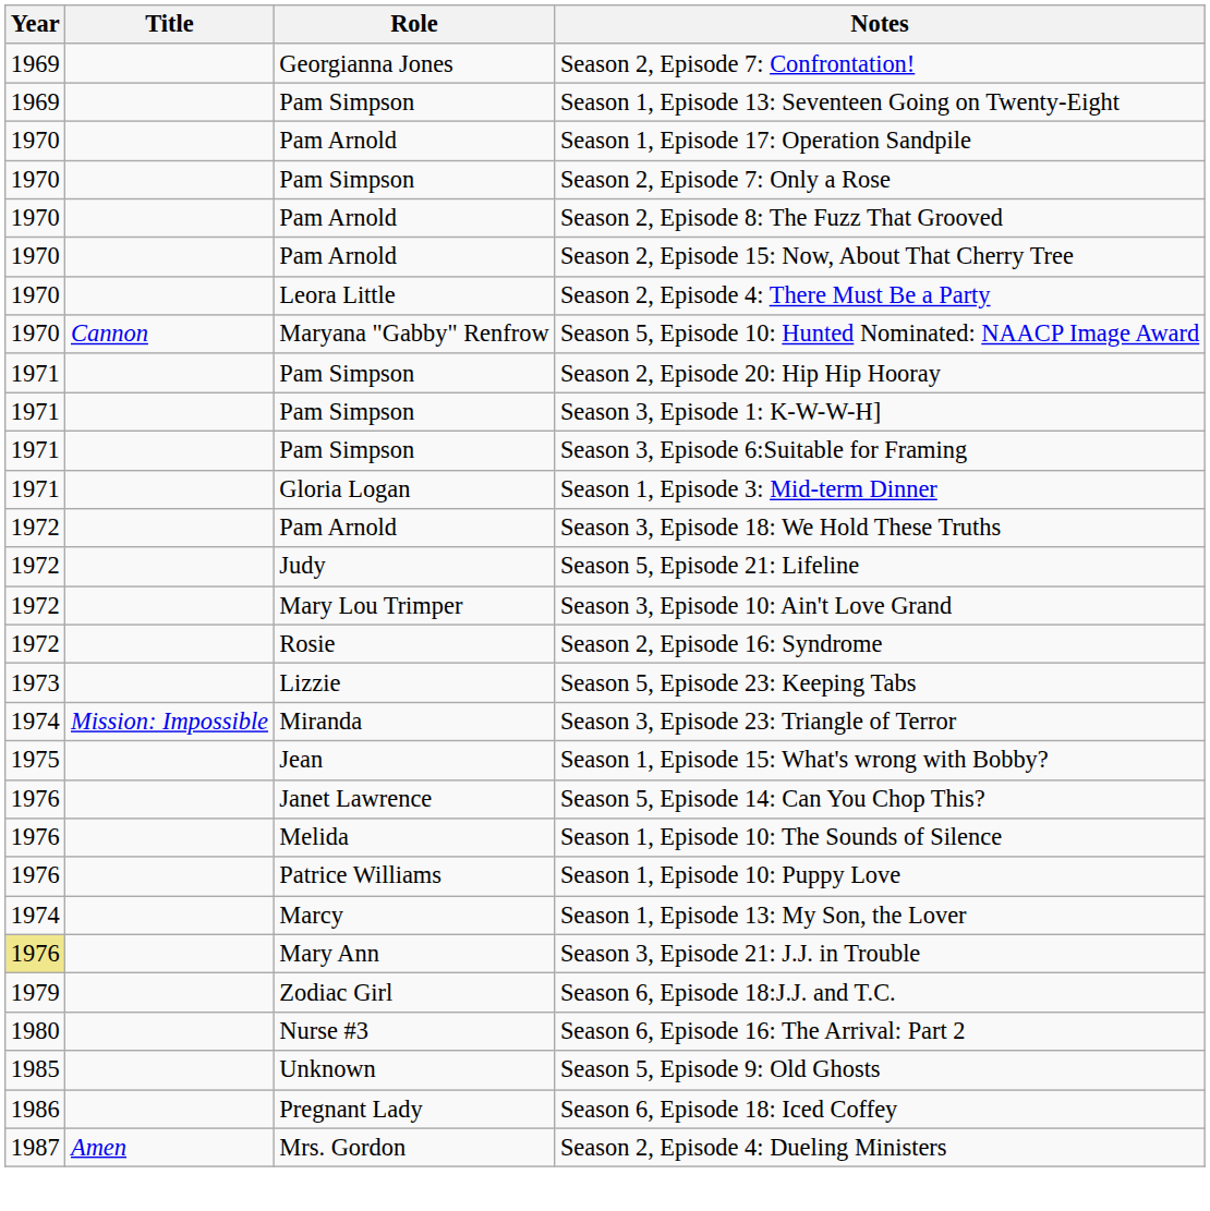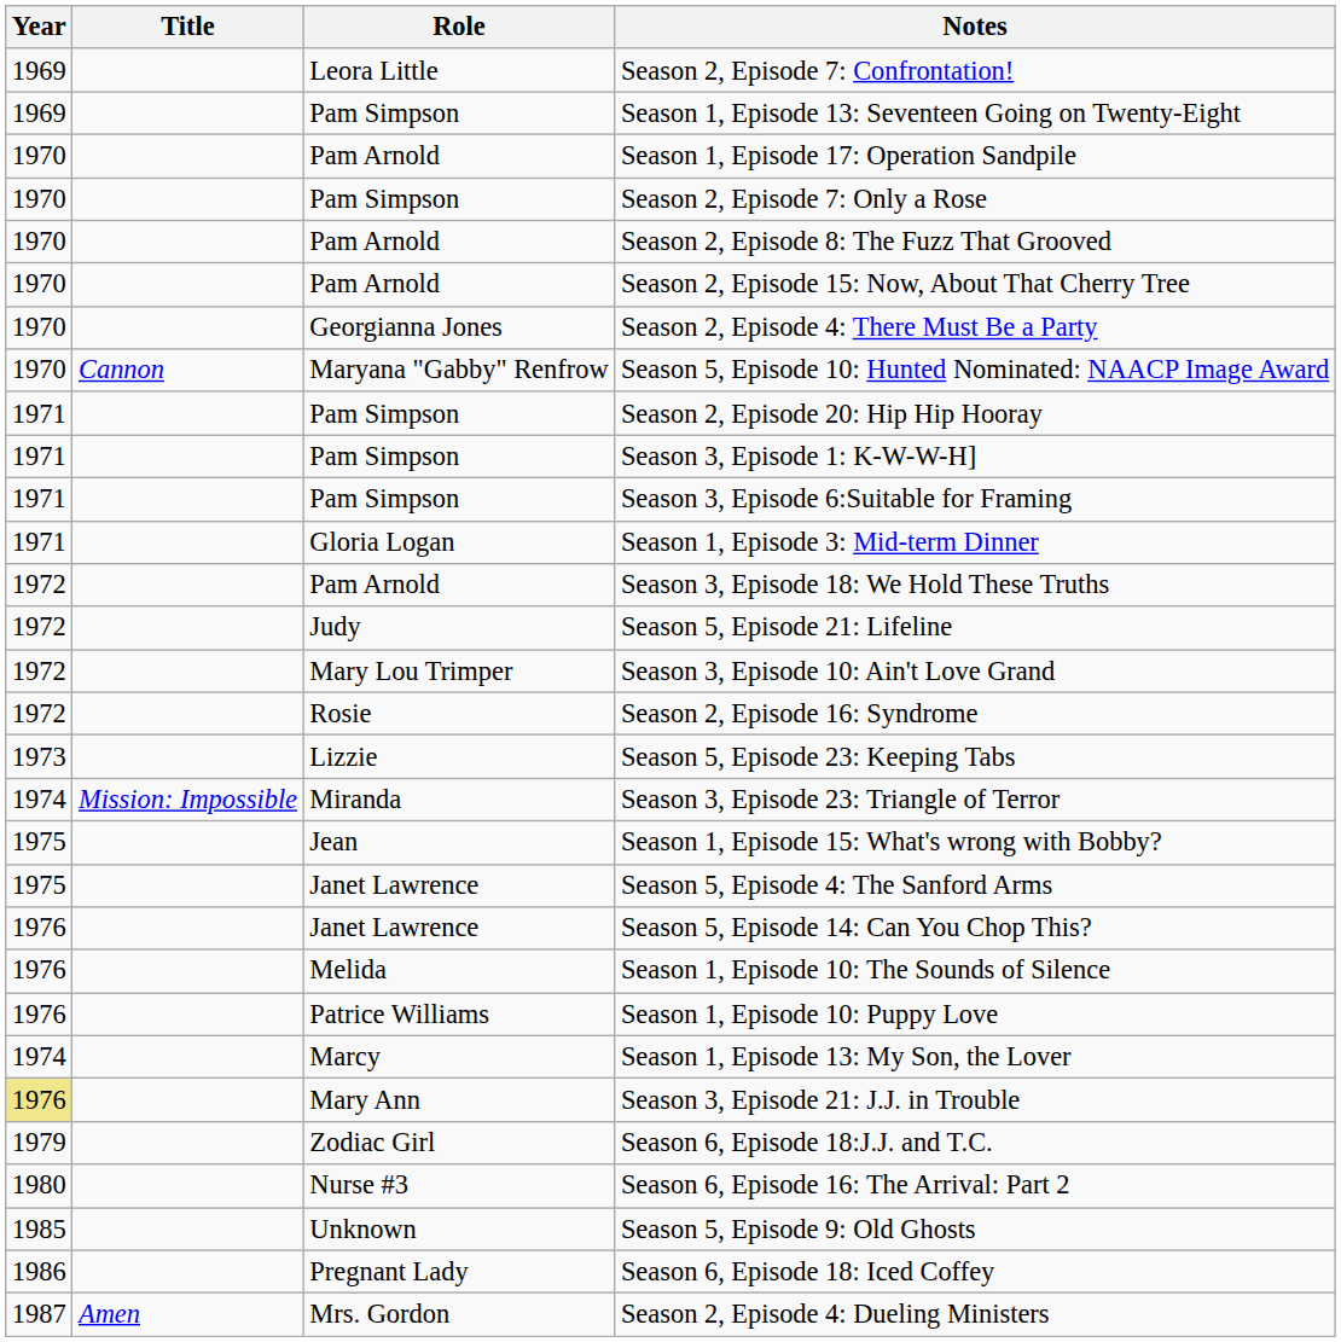 <table class = "wikitable sortable">
 <tr>
 <th>Year</th>
 <th>Title</th>
 <th>Role</th>
 <th class = "unsortable">Notes</th>
 </tr>
 <tr>
 <td>1969</td>
 <td><em></em></td>
-<td>Georgianna Jones</td>
+<td>Leora Little</td>
 <td>Season 2, Episode 7: <a href='#'>Confrontation!</a></td>
 </tr>
 <tr>
 <td>1969</td>
 <td><em></em></td>
 <td>Pam Simpson</td>
 <td>Season 1, Episode 13: Seventeen Going on Twenty-Eight</td>
 </tr>
 <tr>
 <td>1970</td>
 <td><em></em></td>
 <td>Pam Arnold</td>
 <td>Season 1, Episode 17:  Operation Sandpile</td>
 </tr>
 <tr>
 <td>1970</td>
 <td><em></em></td>
 <td>Pam Simpson</td>
 <td>Season 2, Episode 7: Only a Rose</td>
 </tr>
 <tr>
 <td>1970</td>
 <td><em></em></td>
 <td>Pam Arnold</td>
 <td>Season 2, Episode 8: The Fuzz That Grooved</td>
 </tr>
 <tr>
 <td>1970</td>
 <td><em></em></td>
 <td>Pam Arnold</td>
 <td>Season 2, Episode 15: Now, About That Cherry Tree</td>
 </tr>
 <tr>
 <td>1970</td>
 <td><em></em></td>
-<td>Leora Little</td>
+<td>Georgianna Jones</td>
 <td>Season 2, Episode 4: <a href='#'>There Must Be a Party</a></td>
 </tr>
 <tr>
 <td>1970</td>
 <td><em><a href='#'>Cannon</a></em></td>
 <td>Maryana "Gabby" Renfrow</td>
 <td>Season 5, Episode 10: <a href='#'>Hunted</a> Nominated: <a href='#'>NAACP Image Award</a></td>
 </tr>
 <tr>
 <td>1971</td>
 <td><em></em></td>
 <td>Pam Simpson</td>
 <td>Season 2, Episode 20: Hip Hip Hooray</td>
 </tr>
 <tr>
 <td>1971</td>
 <td><em></em></td>
 <td>Pam Simpson</td>
 <td>Season 3, Episode 1: K-W-W-H]</td>
 </tr>
 <tr>
 <td>1971</td>
 <td><em></em></td>
 <td>Pam Simpson</td>
 <td>Season 3, Episode 6:Suitable for Framing</td>
 </tr>
 <tr>
 <td>1971</td>
 <td><em></em></td>
 <td>Gloria Logan</td>
 <td>Season 1, Episode 3:  <a href='#'>Mid-term Dinner</a></td>
 </tr>
 <tr>
 <td>1972</td>
 <td><em></em></td>
 <td>Pam Arnold</td>
 <td>Season 3, Episode 18: We Hold These Truths</td>
 </tr>
 <tr>
 <td>1972</td>
 <td><em></em></td>
 <td>Judy</td>
 <td>Season 5, Episode 21: Lifeline</td>
 </tr>
 <tr>
 <td>1972</td>
 <td><em></em></td>
 <td>Mary Lou Trimper</td>
 <td>Season 3, Episode 10: Ain't Love Grand</td>
 </tr>
 <tr>
 <td>1972</td>
 <td><em></em></td>
 <td>Rosie</td>
 <td>Season 2, Episode 16: Syndrome</td>
 </tr>
 <tr>
 <td>1973</td>
 <td><em></em></td>
 <td>Lizzie</td>
 <td>Season 5, Episode 23: Keeping Tabs</td>
 </tr>
 <tr>
 <td>1974</td>
 <td><em><a href='#'>Mission: Impossible</a></em></td>
 <td>Miranda</td>
 <td>Season 3, Episode 23: Triangle of Terror</td>
 </tr>
 <tr>
 <td>1975</td>
 <td><em></em></td>
 <td>Jean</td>
 <td>Season 1, Episode 15: What's wrong with Bobby?</td>
 </tr>
 <tr>
+<td>1975</td>
+<td><em></em></td>
+<td>Janet Lawrence</td>
+<td>Season 5, Episode 4: The Sanford Arms</td>
+</tr>
+<tr>
 <td>1976</td>
 <td><em></em></td>
 <td>Janet Lawrence</td>
 <td>Season 5, Episode 14: Can You Chop This?</td>
 </tr>
 <tr>
 <td>1976</td>
 <td><em></em></td>
 <td>Melida</td>
 <td>Season 1, Episode 10: The Sounds of Silence</td>
 </tr>
 <tr>
 <td>1976</td>
 <td><em></em></td>
 <td>Patrice Williams</td>
 <td>Season 1, Episode 10: Puppy Love</td>
 </tr>
 <tr>
 <td>1974</td>
 <td><em></em></td>
 <td>Marcy</td>
 <td>Season 1, Episode 13: My Son, the Lover</td>
 </tr>
 <tr>
 <td style="background: khaki;">1976</td>
 <td><em></em></td>
 <td>Mary Ann</td>
 <td>Season 3, Episode 21: J.J. in Trouble</td>
 </tr>
 <tr>
 <td>1979</td>
 <td><em></em></td>
 <td>Zodiac Girl</td>
 <td>Season 6, Episode 18:J.J. and T.C.</td>
 </tr>
 <tr>
 <td>1980</td>
 <td><em></em></td>
 <td>Nurse #3</td>
 <td>Season 6, Episode 16: The Arrival: Part 2</td>
 </tr>
 <tr>
 <td>1985</td>
 <td><em></em></td>
 <td>Unknown</td>
 <td>Season 5, Episode 9: Old Ghosts</td>
 </tr>
 <tr>
 <td>1986</td>
 <td><em></em></td>
 <td>Pregnant Lady</td>
 <td>Season 6, Episode 18: Iced Coffey</td>
 </tr>
 <tr>
 <td>1987</td>
 <td><em><a href='#'>Amen</a></em></td>
 <td>Mrs. Gordon</td>
 <td>Season 2, Episode 4: Dueling Ministers</td>
 </tr>
 </table>
